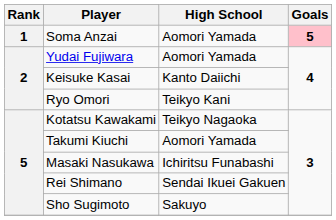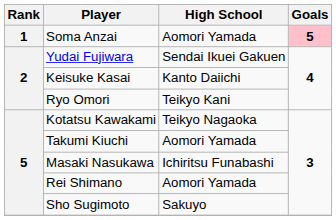 <table class="wikitable" style="text-align:center">
 <tr>
 <th>Rank</th>
 <th>Player</th>
 <th>High School</th>
 <th>Goals</th>
 </tr>
 <tr>
 <th rowspan=1>1</th>
 <td align="left"> Soma Anzai</td>
 <td align="left">Aomori Yamada</td>
 <td rowspan=1 style="background: pink;"><strong>5</strong></td>
 </tr>
 <tr>
 <th rowspan=3>2</th>
 <td align="left"> <a href='#'>Yudai Fujiwara</a></td>
-<td align="left">Aomori Yamada</td>
+<td align="left">Sendai Ikuei Gakuen</td>
 <td rowspan=3><strong>4</strong></td>
 </tr>
 <tr>
 <td align="left"> Keisuke Kasai</td>
 <td align="left">Kanto Daiichi</td>
 </tr>
 <tr>
 <td align="left"> Ryo Omori</td>
 <td align="left">Teikyo Kani</td>
 </tr>
 <tr>
 <th rowspan=5>5</th>
 <td align="left"> Kotatsu Kawakami</td>
 <td align="left">Teikyo Nagaoka</td>
 <td rowspan=5><strong>3</strong></td>
 </tr>
 <tr>
 <td align="left"> Takumi Kiuchi</td>
 <td align="left">Aomori Yamada</td>
 </tr>
 <tr>
 <td align="left"> Masaki Nasukawa</td>
 <td align="left">Ichiritsu Funabashi</td>
 </tr>
 <tr>
 <td align="left"> Rei Shimano</td>
-<td align="left">Sendai Ikuei Gakuen</td>
+<td align="left">Aomori Yamada</td>
 </tr>
 <tr>
 <td align="left"> Sho Sugimoto</td>
 <td align="left">Sakuyo</td>
 </tr>
 <tr>
 </tr>
 </table>
